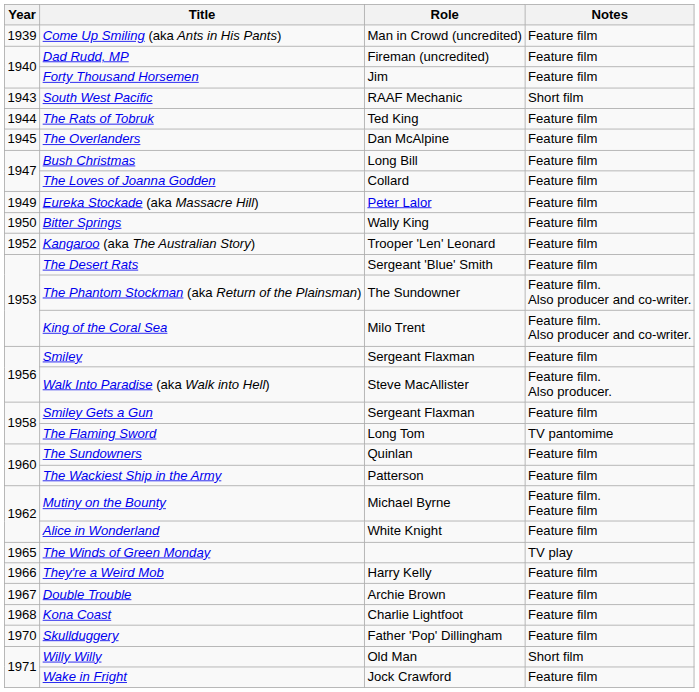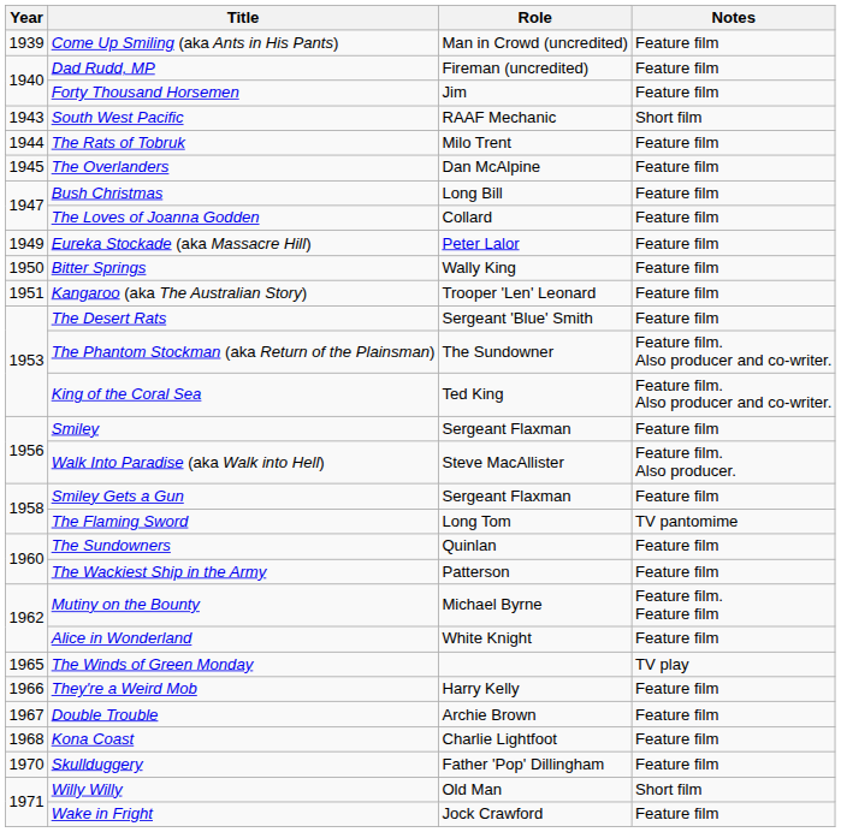 <table class="wikitable">
 <tr>
 <th>Year</th>
 <th>Title</th>
 <th>Role</th>
 <th>Notes</th>
 </tr>
 <tr>
 <td>1939</td>
 <td><em><a href='#'>Come Up Smiling</a></em> (aka<em> Ants in His Pants</em>)</td>
 <td>Man in Crowd (uncredited)</td>
 <td>Feature film</td>
 </tr>
 <tr>
 <td rowspan="2">1940</td>
 <td><em><a href='#'>Dad Rudd, MP</a></em></td>
 <td>Fireman (uncredited)</td>
 <td>Feature film</td>
 </tr>
 <tr>
 <td><em><a href='#'>Forty Thousand Horsemen</a></em></td>
 <td>Jim</td>
 <td>Feature film</td>
 </tr>
 <tr>
 <td>1943</td>
 <td><em><a href='#'>South West Pacific</a></em></td>
 <td>RAAF Mechanic</td>
 <td>Short film</td>
 </tr>
 <tr>
 <td>1944</td>
 <td><em><a href='#'>The Rats of Tobruk</a></em></td>
-<td>Ted King</td>
+<td>Milo Trent</td>
 <td>Feature film</td>
 </tr>
 <tr>
 <td>1945</td>
 <td><em><a href='#'>The Overlanders</a></em></td>
 <td>Dan McAlpine</td>
 <td>Feature film</td>
 </tr>
 <tr>
 <td rowspan="2">1947</td>
 <td><em><a href='#'>Bush Christmas</a></em></td>
 <td>Long Bill</td>
 <td>Feature film</td>
 </tr>
 <tr>
 <td><em><a href='#'>The Loves of Joanna Godden</a></em></td>
 <td>Collard</td>
 <td>Feature film</td>
 </tr>
 <tr>
 <td>1949</td>
 <td><em><a href='#'>Eureka Stockade</a></em> (aka <em>Massacre Hill</em>)</td>
 <td><a href='#'>Peter Lalor</a></td>
 <td>Feature film</td>
 </tr>
 <tr>
 <td>1950</td>
 <td><em><a href='#'>Bitter Springs</a></em></td>
 <td>Wally King</td>
 <td>Feature film</td>
 </tr>
 <tr>
-<td>1952</td>
+<td>1951</td>
 <td><em><a href='#'>Kangaroo</a></em> (aka <em>The Australian Story</em>)</td>
 <td>Trooper 'Len' Leonard</td>
 <td>Feature film</td>
 </tr>
 <tr>
 <td rowspan="3">1953</td>
 <td><em><a href='#'>The Desert Rats</a></em></td>
 <td>Sergeant 'Blue' Smith</td>
 <td>Feature film</td>
 </tr>
 <tr>
 <td><em><a href='#'>The Phantom Stockman</a></em> (aka <em>Return of the Plainsman</em>)</td>
 <td>The Sundowner</td>
 <td>Feature film.<br>Also producer and co-writer.</td>
 </tr>
 <tr>
 <td><em><a href='#'>King of the Coral Sea</a></em></td>
-<td>Milo Trent</td>
+<td>Ted King</td>
 <td>Feature film.<br>Also producer and co-writer.</td>
 </tr>
 <tr>
 <td rowspan="2">1956</td>
 <td><em><a href='#'>Smiley</a></em></td>
 <td>Sergeant Flaxman</td>
 <td>Feature film</td>
 </tr>
 <tr>
 <td><em><a href='#'>Walk Into Paradise</a></em> (aka <em>Walk into Hell</em>)</td>
 <td>Steve MacAllister</td>
 <td>Feature film.<br>Also producer.</td>
 </tr>
 <tr>
 <td rowspan="2">1958</td>
 <td><em><a href='#'>Smiley Gets a Gun</a></em></td>
 <td>Sergeant Flaxman</td>
 <td>Feature film</td>
 </tr>
 <tr>
 <td><em><a href='#'>The Flaming Sword</a></em></td>
 <td>Long Tom</td>
 <td>TV pantomime</td>
 </tr>
 <tr>
 <td rowspan="2">1960</td>
 <td><em><a href='#'>The Sundowners</a></em></td>
 <td>Quinlan</td>
 <td>Feature film</td>
 </tr>
 <tr>
 <td><em><a href='#'>The Wackiest Ship in the Army</a></em></td>
 <td>Patterson</td>
 <td>Feature film</td>
 </tr>
 <tr>
 <td rowspan="2">1962</td>
 <td><em><a href='#'>Mutiny on the Bounty</a></em></td>
 <td>Michael Byrne</td>
 <td>Feature film.<br>Feature film</td>
 </tr>
 <tr>
 <td><em><a href='#'>Alice in Wonderland</a></em></td>
 <td>White Knight</td>
 <td>Feature film</td>
 </tr>
 <tr>
 <td>1965</td>
 <td><em><a href='#'>The Winds of Green Monday</a></em></td>
 <td></td>
 <td>TV play</td>
 </tr>
 <tr>
 <td>1966</td>
 <td><em><a href='#'>They're a Weird Mob</a></em></td>
 <td>Harry Kelly</td>
 <td>Feature film</td>
 </tr>
 <tr>
 <td>1967</td>
 <td><em><a href='#'>Double Trouble</a></em></td>
 <td>Archie Brown</td>
 <td>Feature film</td>
 </tr>
 <tr>
 <td>1968</td>
 <td><em><a href='#'>Kona Coast</a></em></td>
 <td>Charlie Lightfoot</td>
 <td>Feature film</td>
 </tr>
 <tr>
 <td>1970</td>
 <td><em><a href='#'>Skullduggery</a></em></td>
 <td>Father 'Pop' Dillingham</td>
 <td>Feature film</td>
 </tr>
 <tr>
 <td rowspan="2">1971</td>
 <td><em><a href='#'>Willy Willy</a></em></td>
 <td>Old Man</td>
 <td>Short film</td>
 </tr>
 <tr>
 <td><em><a href='#'>Wake in Fright</a></em></td>
 <td>Jock Crawford</td>
 <td>Feature film</td>
 </tr>
 </table>
